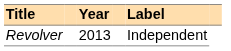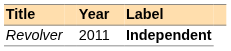 <table cellspacing="0" cellpadding="2" border="0">
 <tr style="background:#ffdead;">
 <th style="text-align:left; border-bottom:1px solid gray; border-top:1px solid gray;">Title</th>
 <th style="width:10px; border-bottom:1px solid gray; border-top:1px solid gray;"></th>
 <th style="text-align:left; border-bottom:1px solid gray; border-top:1px solid gray;">Year</th>
 <th style="width:10px; border-bottom:1px solid gray; border-top:1px solid gray;"></th>
 <th style="text-align:left; border-bottom:1px solid gray; border-top:1px solid gray;">Label</th>
 <th style="width:10px; border-bottom:1px solid gray; border-top:1px solid gray;"></th>
 </tr>
 <tr>
 <td style="border-bottom:1px solid gray;"><em>Revolver</em></td>
 <td style="border-bottom:1px solid gray;"></td>
-<td style="border-bottom:1px solid gray;">2013</td>
+<td style="border-bottom:1px solid gray;">2011</td>
 <td style="border-bottom:1px solid gray;"></td>
-<td style="border-bottom:1px solid gray;">Independent</td>
+<td style="border-bottom:1px solid gray;"><strong>Independent</strong></td>
 </tr>
 </table>
